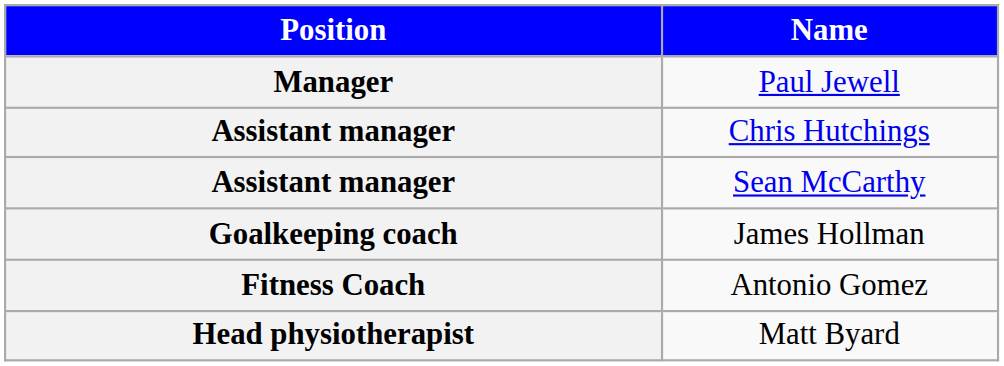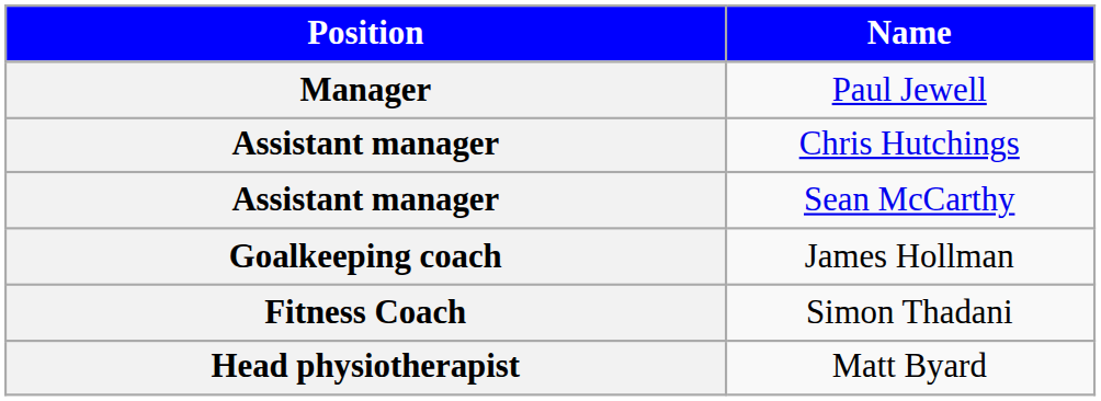 <table class="wikitable"  style="text-align:center; font-size:90%; ">
 <tr>
 <th style="background:blue; color:white; width:300px;">Position</th>
 <th style="background:blue; color:white; width:150px;">Name</th>
 </tr>
 <tr>
 <th scope=row>Manager</th>
 <td> <a href='#'>Paul Jewell</a></td>
 </tr>
 <tr>
 <th scope=row>Assistant manager</th>
 <td> <a href='#'>Chris Hutchings</a></td>
 </tr>
 <tr>
 <th scope=row>Assistant manager</th>
 <td> <a href='#'>Sean McCarthy</a></td>
 </tr>
 <tr>
 <th scope=row>Goalkeeping coach</th>
 <td> James Hollman</td>
 </tr>
 <tr>
 <th scope=row>Fitness Coach</th>
-<td> Antonio Gomez</td>
+<td> Simon Thadani</td>
 </tr>
 <tr>
 <th scope=row>Head physiotherapist</th>
 <td> Matt Byard</td>
 </tr>
 </table>
